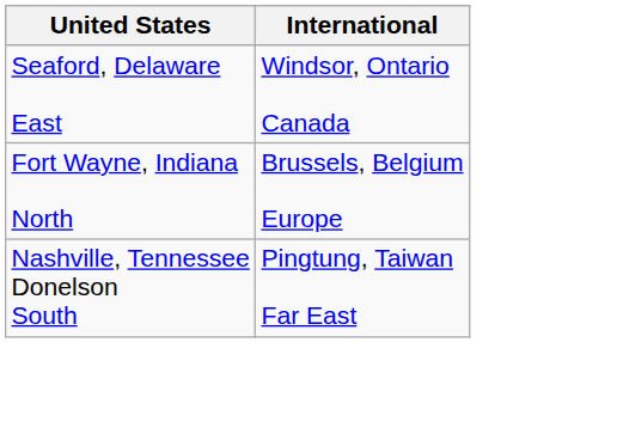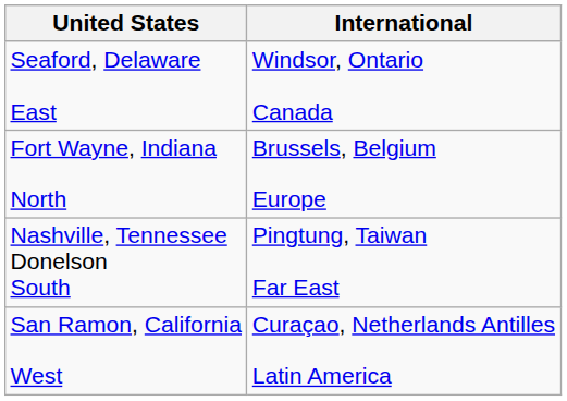 <table class="wikitable">
 <tr style="background:#bebebe;">
 <th>United States</th>
 <th>International</th>
 </tr>
 <tr>
 <td> <a href='#'>Seaford</a>, <a href='#'>Delaware</a><br><br><a href='#'>East</a></td>
 <td> <a href='#'>Windsor</a>, <a href='#'>Ontario</a><br><br><a href='#'>Canada</a></td>
 </tr>
 <tr>
 <td> <a href='#'>Fort Wayne</a>, <a href='#'>Indiana</a><br><br><a href='#'>North</a></td>
 <td> <a href='#'>Brussels</a>, <a href='#'>Belgium</a><br><br><a href='#'>Europe</a></td>
 </tr>
 <tr>
 <td> <a href='#'>Nashville</a>, <a href='#'>Tennessee</a><br>Donelson<br><a href='#'>South</a></td>
 <td> <a href='#'>Pingtung</a>, <a href='#'>Taiwan</a><br><br><a href='#'>Far East</a></td>
 </tr>
+<tr>
+<td> <a href='#'>San Ramon</a>, <a href='#'>California</a><br><br><a href='#'>West</a></td>
+<td> <a href='#'>Curaçao</a>, <a href='#'>Netherlands Antilles</a><br><br><a href='#'>Latin America</a></td>
+</tr>
 </table>
